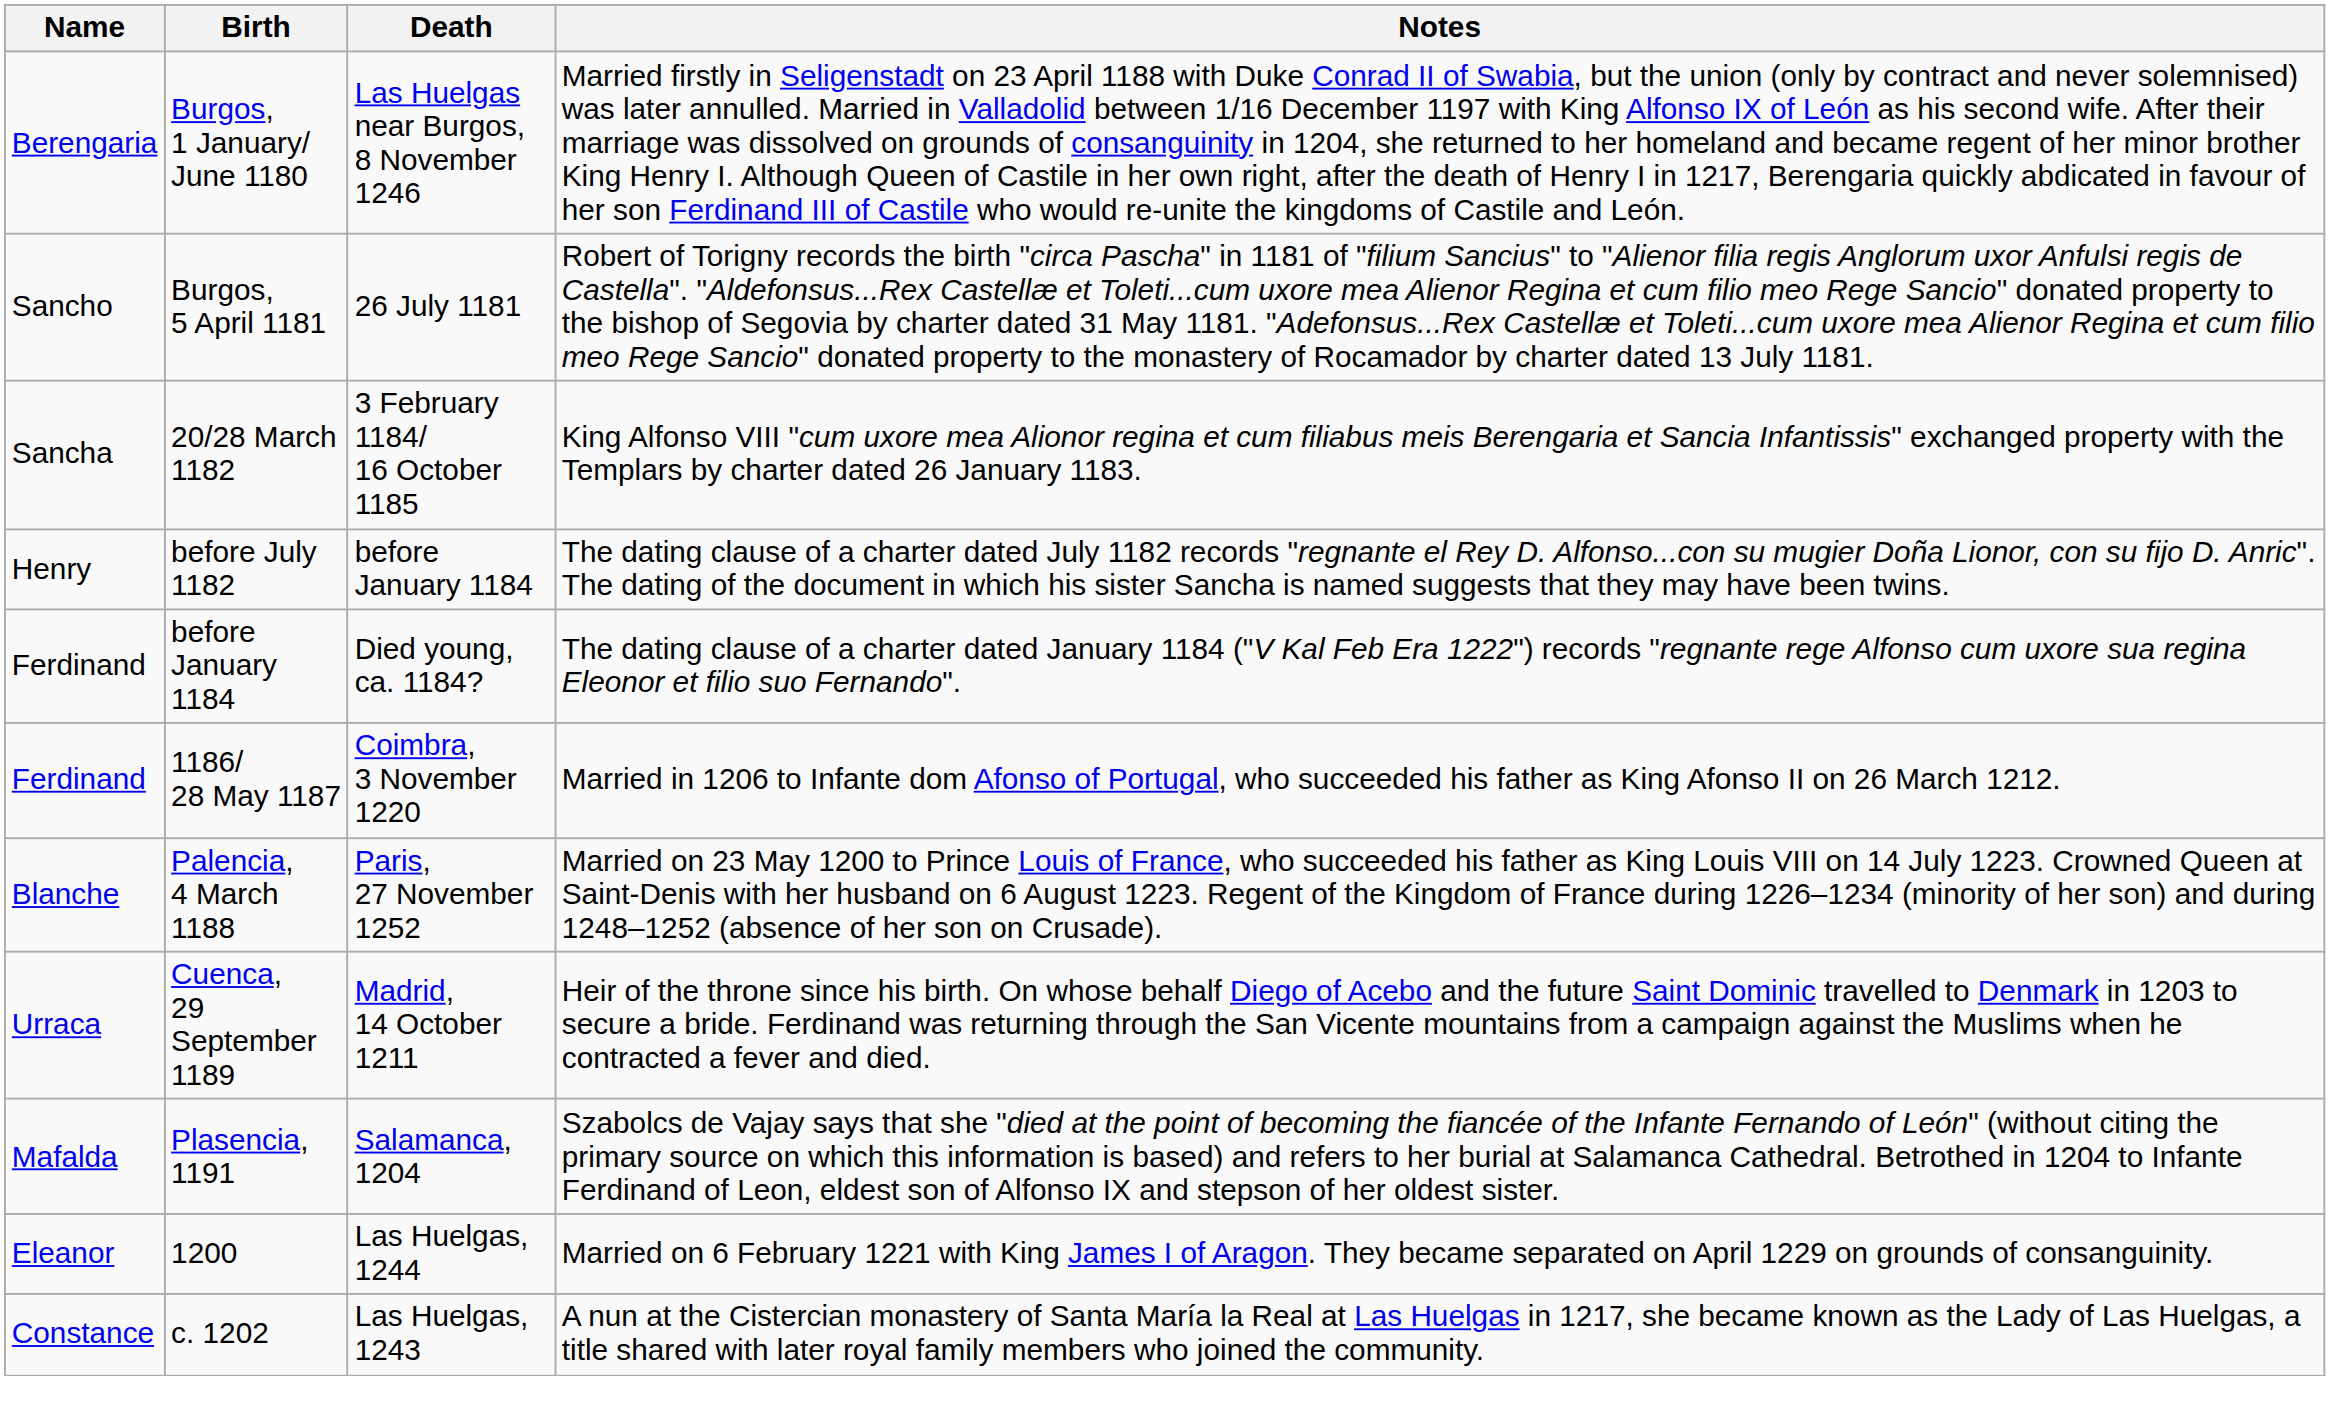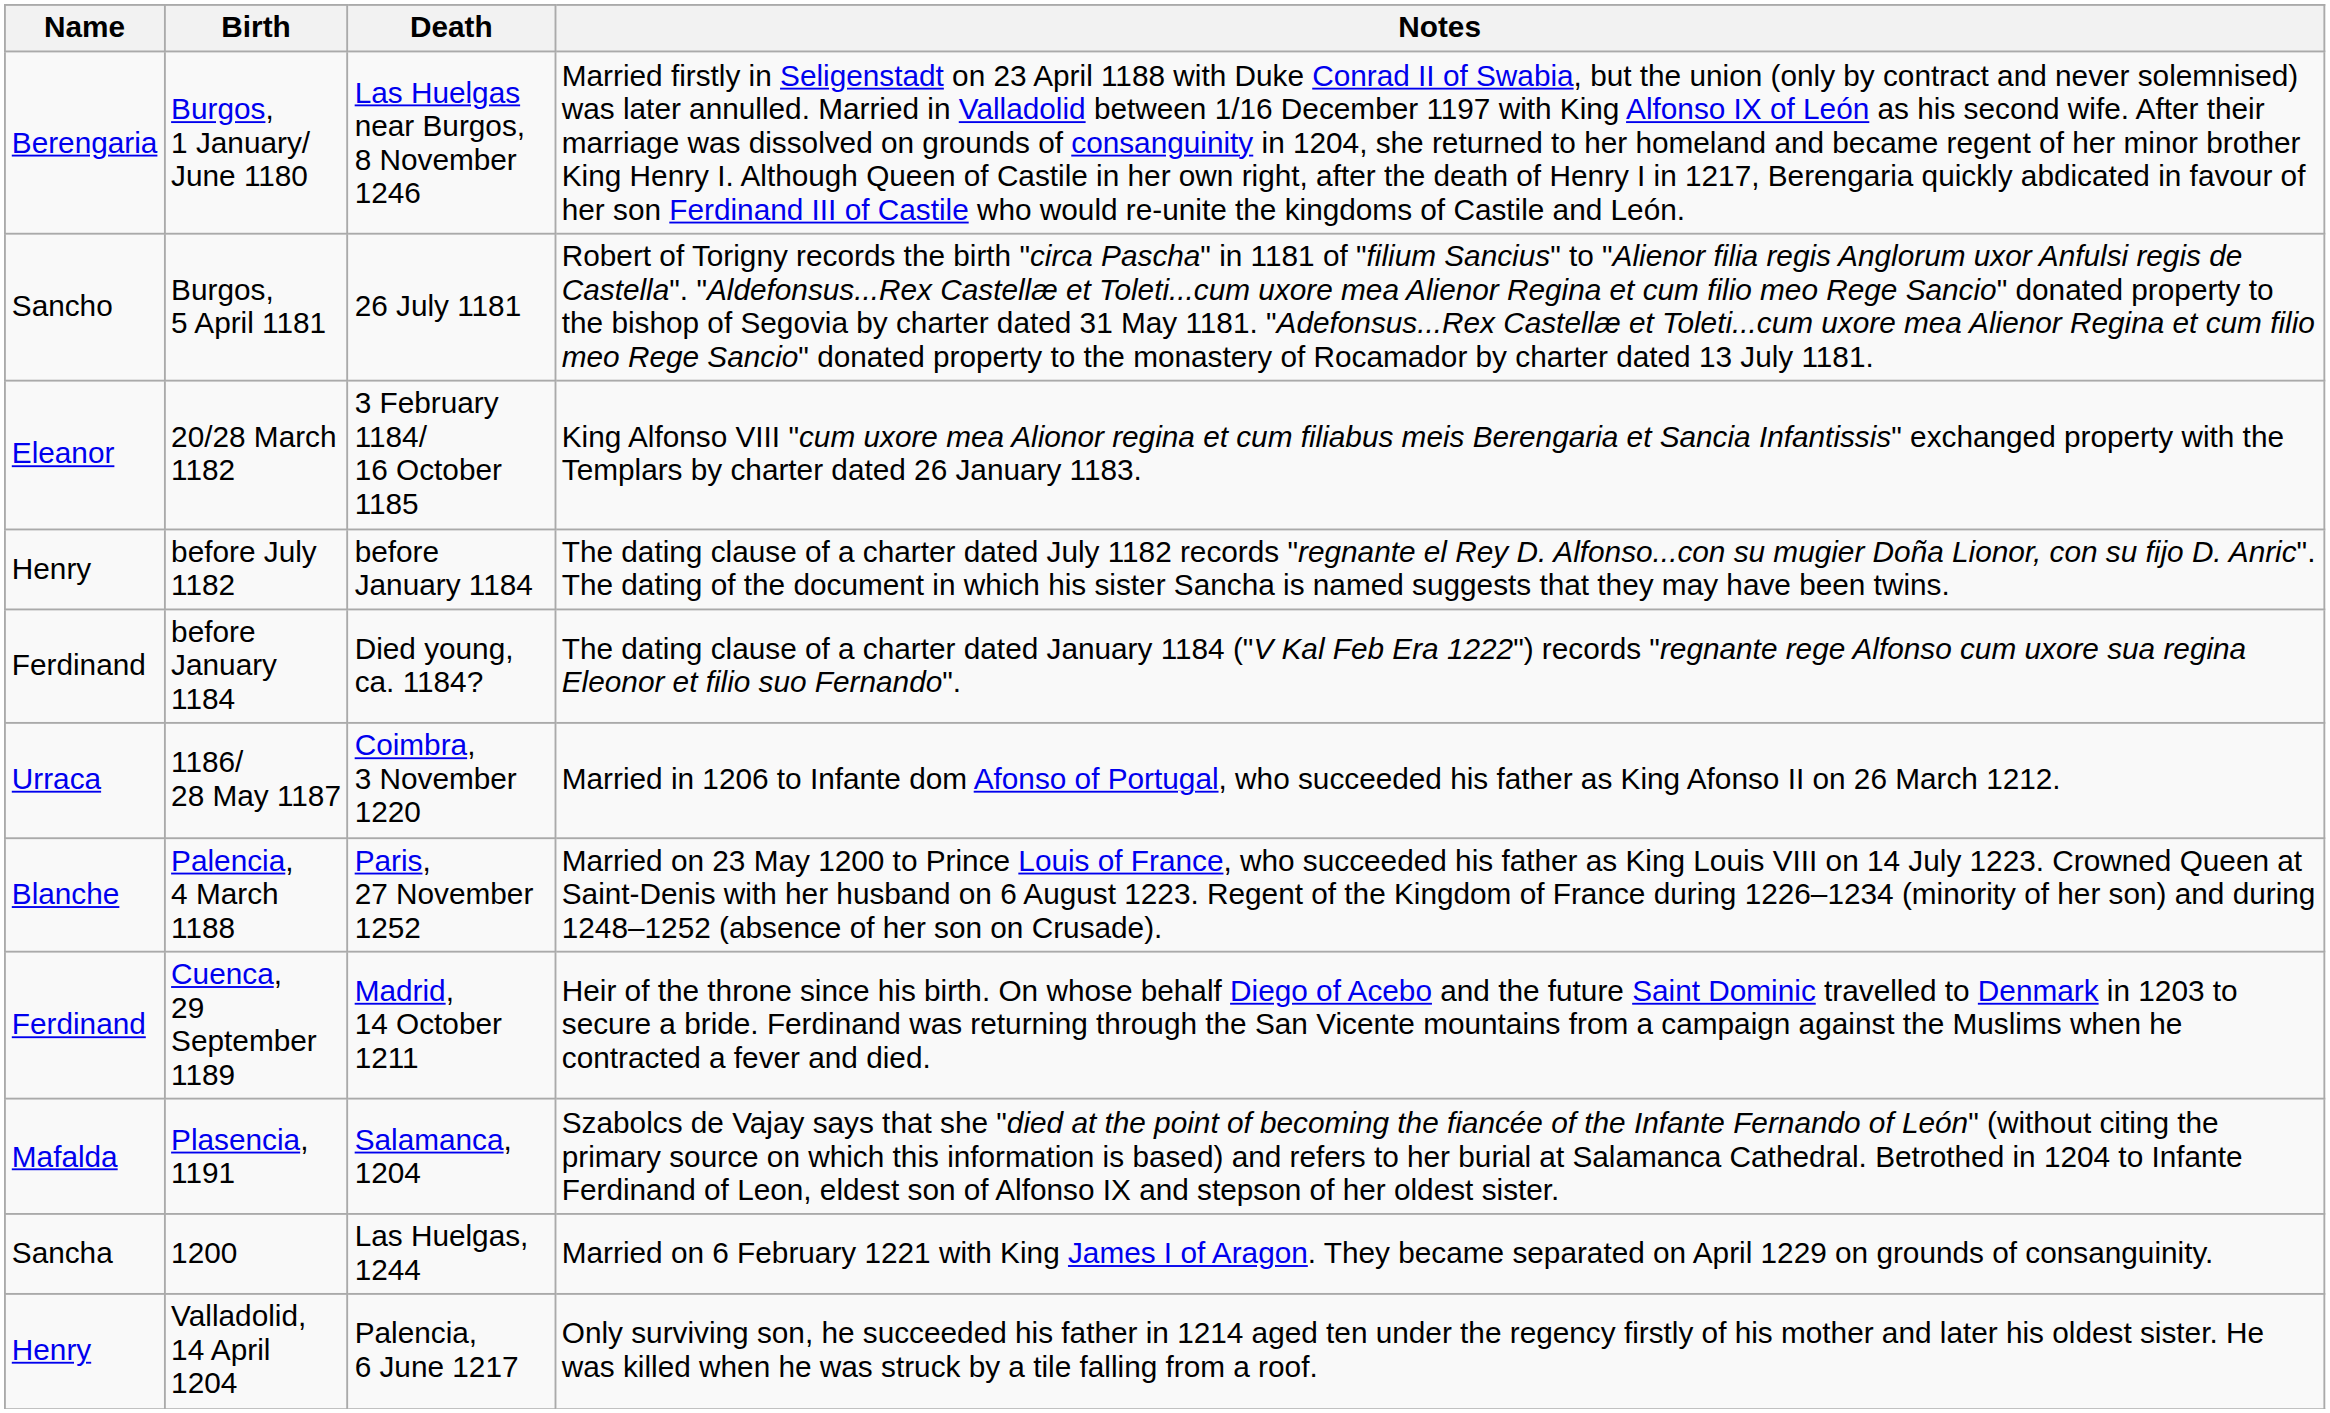 <table class="wikitable">
 <tr>
 <th>Name</th>
 <th>Birth</th>
 <th>Death</th>
 <th>Notes</th>
 </tr>
 <tr>
 <td><a href='#'>Berengaria</a></td>
 <td><a href='#'>Burgos</a>,<br> 1 January/<br>June 1180</td>
 <td><a href='#'>Las Huelgas</a> near Burgos,<br> 8 November 1246</td>
 <td>Married firstly in <a href='#'>Seligenstadt</a> on 23 April 1188 with Duke <a href='#'>Conrad II of Swabia</a>, but the union (only by contract and never solemnised) was later annulled. Married in <a href='#'>Valladolid</a> between 1/16 December 1197 with King <a href='#'>Alfonso IX of León</a> as his second wife. After their marriage was dissolved on grounds of <a href='#'>consanguinity</a> in 1204, she returned to her homeland and became regent of her minor brother King Henry I. Although Queen of Castile in her own right, after the death of Henry I in 1217, Berengaria quickly abdicated in favour of her son <a href='#'>Ferdinand III of Castile</a> who would re-unite the kingdoms of Castile and León.</td>
 </tr>
 <tr>
 <td>Sancho</td>
 <td>Burgos,<br> 5 April 1181</td>
 <td>26 July 1181</td>
 <td>Robert of Torigny records the birth "<em>circa Pascha</em>" in 1181 of "<em>filium Sancius</em>" to "<em>Alienor filia regis Anglorum uxor Anfulsi regis de Castella</em>". "<em>Aldefonsus...Rex Castellæ et Toleti...cum uxore mea Alienor Regina et cum filio meo Rege Sancio</em>" donated property to the bishop of Segovia by charter dated 31 May 1181. "<em>Adefonsus...Rex Castellæ et Toleti...cum uxore mea Alienor Regina et cum filio meo Rege Sancio</em>" donated property to the monastery of Rocamador by charter dated 13 July 1181.</td>
 </tr>
 <tr>
-<td>Sancha</td>
+<td><a href='#'>Eleanor</a></td>
 <td>20/28 March 1182</td>
 <td>3 February 1184/<br>16 October 1185</td>
 <td>King Alfonso VIII "<em>cum uxore mea Alionor regina et cum filiabus meis Berengaria et Sancia Infantissis</em>" exchanged property with the Templars by charter dated 26 January 1183.</td>
 </tr>
 <tr>
 <td>Henry</td>
 <td>before July 1182</td>
 <td>before January 1184</td>
 <td>The dating clause of a charter dated July 1182 records "<em>regnante el Rey D. Alfonso...con su mugier Doña Lionor, con su fijo D. Anric</em>". The dating of the document in which his sister Sancha is named suggests that they may have been twins.</td>
 </tr>
 <tr>
 <td>Ferdinand</td>
 <td>before January 1184</td>
 <td>Died young, ca. 1184?</td>
 <td>The dating clause of a charter dated January 1184 ("<em>V Kal Feb Era 1222</em>") records "<em>regnante rege Alfonso cum uxore sua regina Eleonor et filio suo Fernando</em>".</td>
 </tr>
 <tr>
-<td><a href='#'>Ferdinand</a></td>
+<td><a href='#'>Urraca</a></td>
 <td>1186/<br>28 May 1187</td>
 <td><a href='#'>Coimbra</a>,<br> 3 November 1220</td>
 <td>Married in 1206 to Infante dom <a href='#'>Afonso of Portugal</a>, who succeeded his father as King Afonso II on 26 March 1212.</td>
 </tr>
 <tr>
 <td><a href='#'>Blanche</a></td>
 <td><a href='#'>Palencia</a>,<br> 4 March 1188</td>
 <td><a href='#'>Paris</a>,<br> 27 November 1252</td>
 <td>Married on 23 May 1200 to Prince <a href='#'>Louis of France</a>, who succeeded his father as King Louis VIII on 14 July 1223. Crowned Queen at Saint-Denis with her husband on 6 August 1223. Regent of the Kingdom of France during 1226–1234 (minority of her son) and during 1248–1252 (absence of her son on Crusade).</td>
 </tr>
 <tr>
-<td><a href='#'>Urraca</a></td>
+<td><a href='#'>Ferdinand</a></td>
 <td><a href='#'>Cuenca</a>,<br> 29 September 1189</td>
 <td><a href='#'>Madrid</a>,<br> 14 October 1211</td>
 <td>Heir of the throne since his birth. On whose behalf <a href='#'>Diego of Acebo</a> and the future <a href='#'>Saint Dominic</a> travelled to <a href='#'>Denmark</a> in 1203 to secure a bride. Ferdinand was returning through the San Vicente mountains from a campaign against the Muslims when he contracted a fever and died.</td>
 </tr>
 <tr>
 <td><a href='#'>Mafalda</a></td>
 <td><a href='#'>Plasencia</a>,<br> 1191</td>
 <td><a href='#'>Salamanca</a>,<br> 1204</td>
 <td>Szabolcs de Vajay says that she "<em>died at the point of becoming the fiancée of the Infante Fernando of León</em>" (without citing the primary source on which this information is based) and refers to her burial at Salamanca Cathedral. Betrothed in 1204 to Infante Ferdinand of Leon, eldest son of Alfonso IX and stepson of her oldest sister.</td>
 </tr>
 <tr>
-<td><a href='#'>Eleanor</a></td>
+<td>Sancha</td>
 <td>1200</td>
 <td>Las Huelgas,<br> 1244</td>
 <td>Married on 6 February 1221 with King <a href='#'>James I of Aragon</a>. They became separated on April 1229 on grounds of consanguinity.</td>
 </tr>
 <tr>
-<td><a href='#'>Constance</a></td>
-<td>c. 1202</td>
-<td>Las Huelgas,<br> 1243</td>
-<td>A nun at the Cistercian monastery of Santa María la Real at <a href='#'>Las Huelgas</a> in 1217, she became known as the Lady of Las Huelgas, a title shared with later royal family members who joined the community.</td>
+<td><a href='#'>Henry</a></td>
+<td>Valladolid,<br> 14 April 1204</td>
+<td>Palencia,<br> 6 June 1217</td>
+<td>Only surviving son, he succeeded his father in 1214 aged ten under the regency firstly of his mother and later his oldest sister. He was killed when he was struck by a tile falling from a roof.</td>
 </tr>
 </table>
